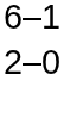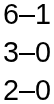 <table cellspacing=1 width=70%>
 <tr>
 <th width=25%></th>
 <th width=30%></th>
 <th width=15%></th>
 <th width=30%></th>
 </tr>
 <tr>
 <td></td>
 <td align=right></td>
 <td align=center>6–1</td>
 <td></td>
 </tr>
 <tr>
 <td></td>
 <td align=right></td>
+<td align=center>3–0</td>
+<td></td>
+</tr>
+<tr>
+<td></td>
+<td align=right></td>
 <td align=center>2–0</td>
 <td></td>
 </tr>
 </table>
